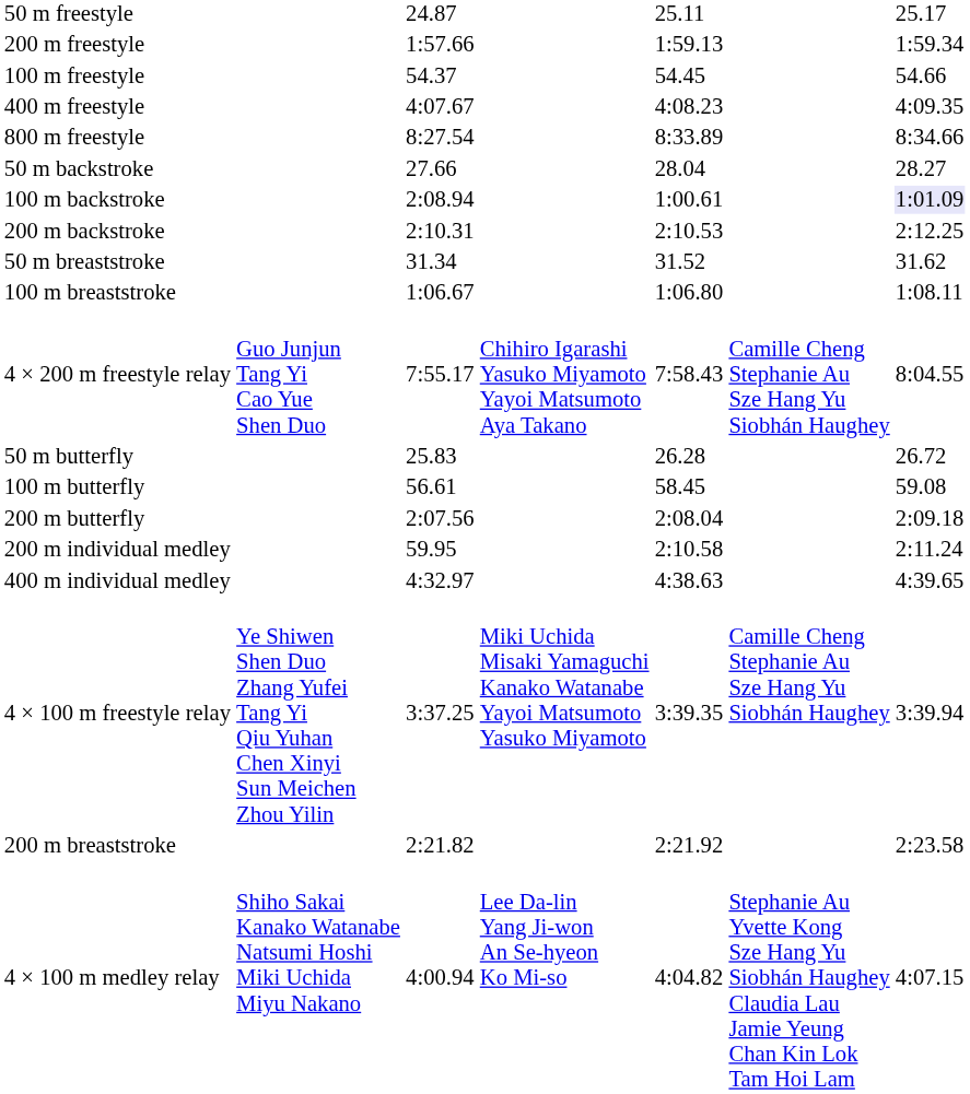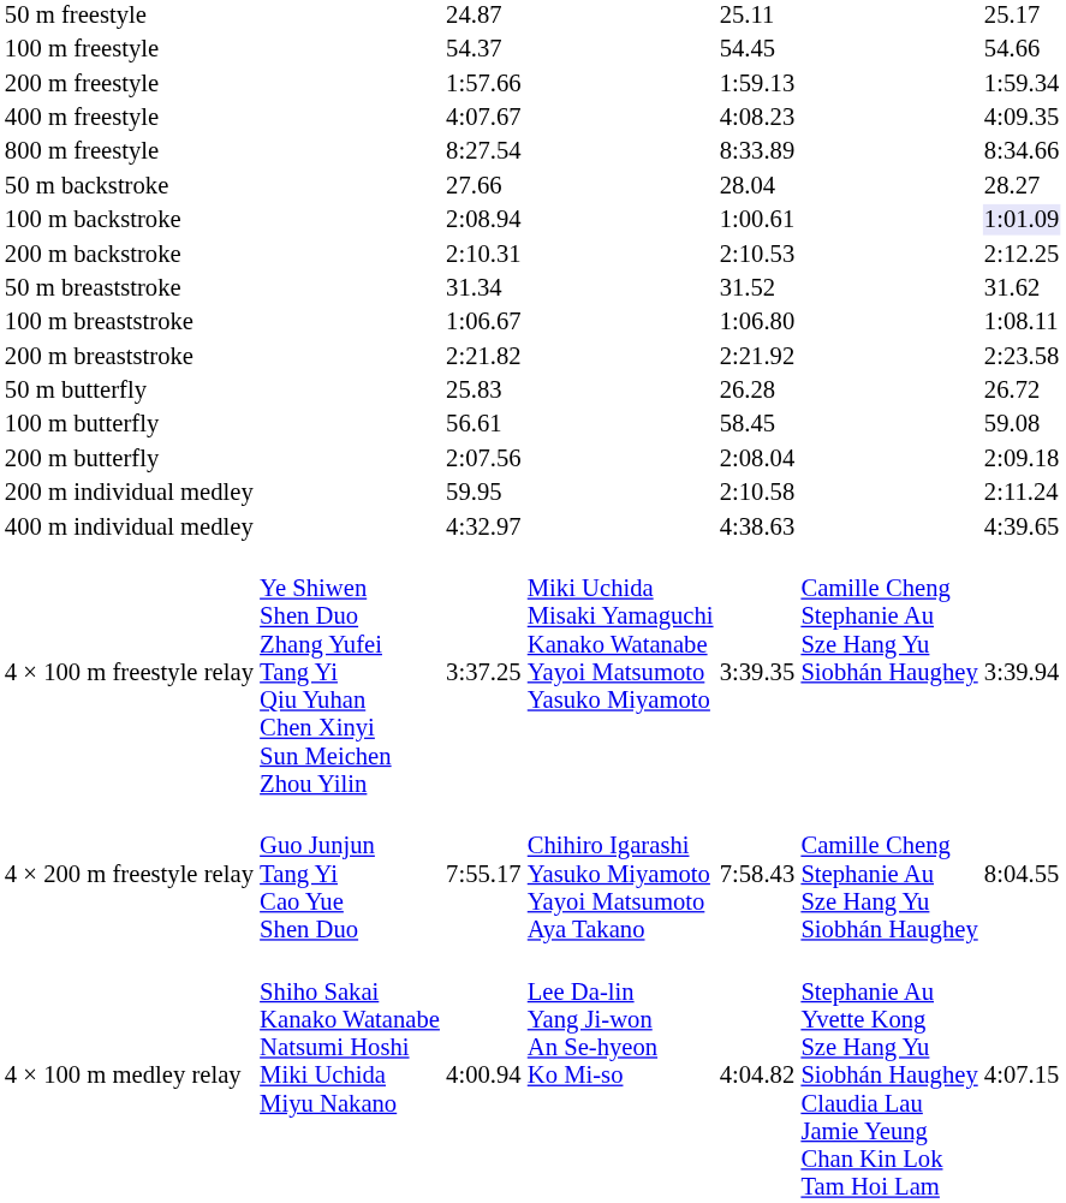 <table>
 <tr>
 <td>50 m freestyle<br></td>
 <td></td>
 <td>24.87<br></td>
 <td></td>
 <td>25.11</td>
 <td></td>
 <td>25.17</td>
 </tr>
 <tr>
+<td>100 m freestyle<br></td>
+<td></td>
+<td>54.37</td>
+<td></td>
+<td>54.45</td>
+<td></td>
+<td>54.66</td>
+</tr>
+<tr>
 <td>200 m freestyle<br></td>
 <td></td>
 <td>1:57.66</td>
 <td></td>
 <td>1:59.13</td>
 <td></td>
 <td>1:59.34</td>
-</tr>
-<tr>
-<td>100 m freestyle<br></td>
-<td></td>
-<td>54.37</td>
-<td></td>
-<td>54.45</td>
-<td></td>
-<td>54.66</td>
 </tr>
 <tr>
 <td>400 m freestyle<br></td>
 <td></td>
 <td>4:07.67</td>
 <td></td>
 <td>4:08.23</td>
 <td></td>
 <td>4:09.35</td>
 </tr>
 <tr>
 <td>800 m freestyle<br></td>
 <td></td>
 <td>8:27.54</td>
 <td></td>
 <td>8:33.89</td>
 <td></td>
 <td>8:34.66</td>
 </tr>
 <tr>
 <td>50 m backstroke<br></td>
 <td></td>
 <td>27.66</td>
 <td></td>
 <td>28.04</td>
 <td></td>
 <td>28.27</td>
 </tr>
 <tr>
 <td>100 m backstroke<br></td>
 <td></td>
 <td>2:08.94<br></td>
 <td></td>
 <td>1:00.61</td>
 <td></td>
 <td style="background: lavender;">1:01.09</td>
 </tr>
 <tr>
 <td>200 m backstroke<br></td>
 <td></td>
 <td>2:10.31</td>
 <td></td>
 <td>2:10.53</td>
 <td></td>
 <td>2:12.25</td>
 </tr>
 <tr>
 <td>50 m breaststroke<br></td>
 <td></td>
 <td>31.34</td>
 <td></td>
 <td>31.52</td>
 <td></td>
 <td>31.62</td>
 </tr>
 <tr>
 <td>100 m breaststroke<br></td>
 <td></td>
 <td>1:06.67<br></td>
 <td></td>
 <td>1:06.80</td>
 <td></td>
 <td>1:08.11</td>
 </tr>
 <tr>
-<td>4 × 200 m freestyle relay<br></td>
-<td><br><a href='#'>Guo Junjun</a><br><a href='#'>Tang Yi</a><br><a href='#'>Cao Yue</a><br><a href='#'>Shen Duo</a></td>
-<td>7:55.17</td>
-<td><br><a href='#'>Chihiro Igarashi</a><br><a href='#'>Yasuko Miyamoto</a><br><a href='#'>Yayoi Matsumoto</a><br><a href='#'>Aya Takano</a></td>
-<td>7:58.43</td>
-<td><br><a href='#'>Camille Cheng</a><br><a href='#'>Stephanie Au</a><br><a href='#'>Sze Hang Yu</a><br><a href='#'>Siobhán Haughey</a></td>
-<td>8:04.55</td>
+<td>200 m breaststroke<br></td>
+<td></td>
+<td>2:21.82<br></td>
+<td></td>
+<td>2:21.92</td>
+<td></td>
+<td>2:23.58</td>
 </tr>
 <tr>
 <td>50 m butterfly<br></td>
 <td></td>
 <td>25.83<br></td>
 <td></td>
 <td>26.28</td>
 <td></td>
 <td>26.72</td>
 </tr>
 <tr>
 <td>100 m butterfly<br></td>
 <td></td>
 <td>56.61<br></td>
 <td></td>
 <td>58.45</td>
 <td></td>
 <td>59.08</td>
 </tr>
 <tr>
 <td>200 m butterfly<br></td>
 <td></td>
 <td>2:07.56</td>
 <td></td>
 <td>2:08.04</td>
 <td></td>
 <td>2:09.18</td>
 </tr>
 <tr>
 <td>200 m individual medley<br></td>
 <td></td>
 <td>59.95</td>
 <td></td>
 <td>2:10.58</td>
 <td></td>
 <td>2:11.24</td>
 </tr>
 <tr>
 <td>400 m individual medley<br></td>
 <td></td>
 <td>4:32.97<br></td>
 <td></td>
 <td>4:38.63</td>
 <td></td>
 <td>4:39.65</td>
 </tr>
 <tr>
 <td>4 × 100 m freestyle relay<br></td>
 <td><br><a href='#'>Ye Shiwen</a><br><a href='#'>Shen Duo</a><br><a href='#'>Zhang Yufei</a><br><a href='#'>Tang Yi</a><br><a href='#'>Qiu Yuhan</a><br><a href='#'>Chen Xinyi</a><br><a href='#'>Sun Meichen</a><br><a href='#'>Zhou Yilin</a></td>
 <td>3:37.25</td>
 <td valign=top><br><a href='#'>Miki Uchida</a><br><a href='#'>Misaki Yamaguchi</a><br><a href='#'>Kanako Watanabe</a><br><a href='#'>Yayoi Matsumoto</a><br><a href='#'>Yasuko Miyamoto</a></td>
 <td>3:39.35</td>
 <td valign=top><br><a href='#'>Camille Cheng</a><br><a href='#'>Stephanie Au</a><br><a href='#'>Sze Hang Yu</a><br><a href='#'>Siobhán Haughey</a></td>
 <td>3:39.94</td>
 </tr>
 <tr>
-<td>200 m breaststroke<br></td>
-<td></td>
-<td>2:21.82<br></td>
-<td></td>
-<td>2:21.92</td>
-<td></td>
-<td>2:23.58</td>
+<td>4 × 200 m freestyle relay<br></td>
+<td><br><a href='#'>Guo Junjun</a><br><a href='#'>Tang Yi</a><br><a href='#'>Cao Yue</a><br><a href='#'>Shen Duo</a></td>
+<td>7:55.17</td>
+<td><br><a href='#'>Chihiro Igarashi</a><br><a href='#'>Yasuko Miyamoto</a><br><a href='#'>Yayoi Matsumoto</a><br><a href='#'>Aya Takano</a></td>
+<td>7:58.43</td>
+<td><br><a href='#'>Camille Cheng</a><br><a href='#'>Stephanie Au</a><br><a href='#'>Sze Hang Yu</a><br><a href='#'>Siobhán Haughey</a></td>
+<td>8:04.55</td>
 </tr>
 <tr>
 <td>4 × 100 m medley relay<br></td>
 <td valign=top><br><a href='#'>Shiho Sakai</a><br><a href='#'>Kanako Watanabe</a><br><a href='#'>Natsumi Hoshi</a><br><a href='#'>Miki Uchida</a><br><a href='#'>Miyu Nakano</a></td>
 <td>4:00.94</td>
 <td valign=top><br><a href='#'>Lee Da-lin</a><br><a href='#'>Yang Ji-won</a><br><a href='#'>An Se-hyeon</a><br><a href='#'>Ko Mi-so</a></td>
 <td>4:04.82</td>
 <td><br><a href='#'>Stephanie Au</a><br><a href='#'>Yvette Kong</a><br><a href='#'>Sze Hang Yu</a><br><a href='#'>Siobhán Haughey</a><br><a href='#'>Claudia Lau</a><br><a href='#'>Jamie Yeung</a><br><a href='#'>Chan Kin Lok</a><br><a href='#'>Tam Hoi Lam</a></td>
 <td>4:07.15</td>
 </tr>
 </table>
